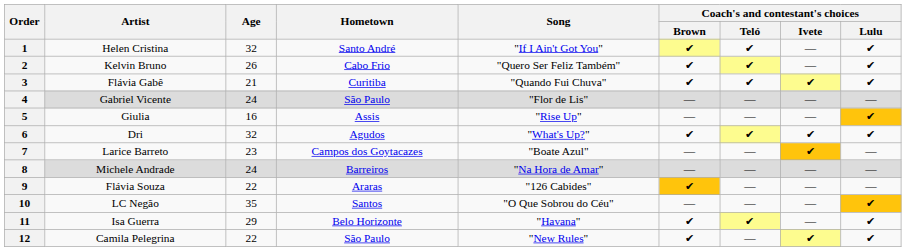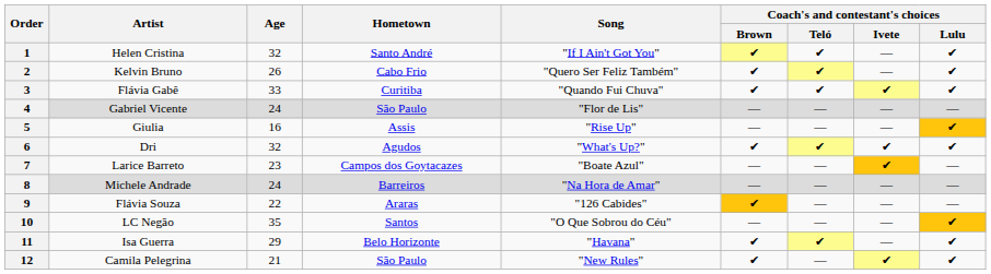 <table class="wikitable" style="text-align:center; line-height:17px; width:100%;">
 <tr>
 <th scope="col" rowspan=2 width="04%">Order</th>
 <th scope="col" rowspan=2 width="18%">Artist</th>
 <th scope="col" rowspan=2 width="05%">Age</th>
 <th scope="col" rowspan=2 width="18%">Hometown</th>
 <th scope="col" rowspan=2 width="20%">Song</th>
 <th scope="col" colspan=4 width="24%">Coach's and contestant's choices</th>
 </tr>
 <tr>
 <th width="06%">Brown</th>
 <th width="06%">Teló</th>
 <th width="06%">Ivete</th>
 <th width="06%">Lulu</th>
 </tr>
 <tr>
 <th>1</th>
 <td>Helen Cristina</td>
 <td>32</td>
 <td><a href='#'>Santo André</a></td>
 <td>"<a href='#'>If I Ain't Got You</a>"</td>
 <td bgcolor=FDFC8F>✔</td>
 <td>✔</td>
 <td>—</td>
 <td>✔</td>
 </tr>
 <tr>
 <th>2</th>
 <td>Kelvin Bruno</td>
 <td>26</td>
 <td><a href='#'>Cabo Frio</a></td>
 <td>"Quero Ser Feliz Também"</td>
 <td>✔</td>
 <td bgcolor=FDFC8F>✔</td>
 <td>—</td>
 <td>✔</td>
 </tr>
 <tr>
 <th>3</th>
 <td>Flávia Gabê</td>
-<td>21</td>
+<td>33</td>
 <td><a href='#'>Curitiba</a></td>
 <td>"Quando Fui Chuva"</td>
 <td>✔</td>
 <td>✔</td>
 <td bgcolor=FDFC8F>✔</td>
 <td>✔</td>
 </tr>
 <tr bgcolor=DCDCDC>
 <th>4</th>
 <td>Gabriel Vicente</td>
 <td>24</td>
 <td><a href='#'>São Paulo</a></td>
 <td>"Flor de Lis"</td>
 <td>—</td>
 <td>—</td>
 <td>—</td>
 <td>—</td>
 </tr>
 <tr>
 <th>5</th>
 <td>Giulia </td>
 <td>16</td>
 <td><a href='#'>Assis</a></td>
 <td>"<a href='#'>Rise Up</a>"</td>
 <td>—</td>
 <td>—</td>
 <td>—</td>
 <td bgcolor=FFC40C>✔</td>
 </tr>
 <tr>
 <th>6</th>
 <td>Dri</td>
 <td>32</td>
 <td><a href='#'>Agudos</a></td>
 <td>"<a href='#'>What's Up?</a>"</td>
 <td>✔</td>
 <td bgcolor=FDFC8F>✔</td>
 <td>✔</td>
 <td>✔</td>
 </tr>
 <tr>
 <th>7</th>
 <td>Larice Barreto</td>
 <td>23</td>
 <td><a href='#'>Campos dos Goytacazes</a></td>
 <td>"Boate Azul"</td>
 <td>—</td>
 <td>—</td>
 <td bgcolor=FFC40C>✔</td>
 <td>—</td>
 </tr>
 <tr bgcolor=DCDCDC>
 <th>8</th>
 <td>Michele Andrade</td>
 <td>24</td>
 <td><a href='#'>Barreiros</a></td>
 <td>"<a href='#'>Na Hora de Amar</a>"</td>
 <td>—</td>
 <td>—</td>
 <td>—</td>
 <td>—</td>
 </tr>
 <tr>
 <th>9</th>
 <td>Flávia Souza</td>
 <td>22</td>
 <td><a href='#'>Araras</a></td>
 <td>"126 Cabides"</td>
 <td bgcolor=FFC40C>✔</td>
 <td>—</td>
 <td>—</td>
 <td>—</td>
 </tr>
 <tr>
 <th>10</th>
 <td>LC Negão</td>
 <td>35</td>
 <td><a href='#'>Santos</a></td>
 <td>"O Que Sobrou do Céu"</td>
 <td>—</td>
 <td>—</td>
 <td>—</td>
 <td bgcolor=FFC40C>✔</td>
 </tr>
 <tr>
 <th>11</th>
 <td>Isa Guerra</td>
 <td>29</td>
 <td><a href='#'>Belo Horizonte</a></td>
 <td>"<a href='#'>Havana</a>"</td>
 <td>✔</td>
 <td bgcolor=FDFC8F>✔</td>
 <td>—</td>
 <td>✔</td>
 </tr>
 <tr>
 <th>12</th>
 <td>Camila Pelegrina</td>
-<td>22</td>
+<td>21</td>
 <td><a href='#'>São Paulo</a></td>
 <td>"<a href='#'>New Rules</a>"</td>
 <td>✔</td>
 <td>—</td>
 <td bgcolor=FDFC8F>✔</td>
 <td>✔</td>
 </tr>
 </table>
